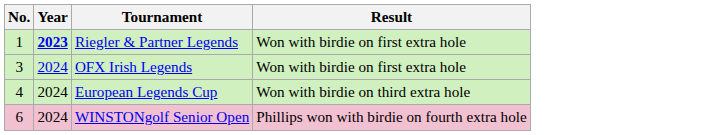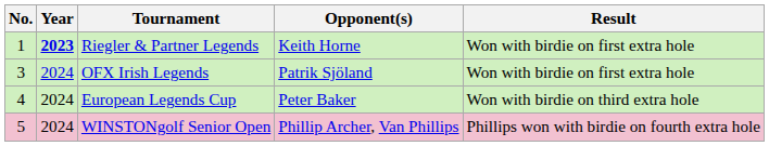 <table class="wikitable" style="font-size:95%;">
 <tr>
 <th>No.</th>
 <th>Year</th>
 <th>Tournament</th>
+<th>Opponent(s)</th>
 <th>Result</th>
 </tr>
 <tr style="background:#D0F0C0;">
 <td align=center>1</td>
 <td><strong><a href='#'>2023</a></strong></td>
 <td><a href='#'>Riegler & Partner Legends</a></td>
+<td> <a href='#'>Keith Horne</a></td>
 <td>Won with birdie on first extra hole</td>
 </tr>
 <tr style="background:#D0F0C0;">
 <td align=center>3</td>
 <td><a href='#'>2024</a></td>
 <td><a href='#'>OFX Irish Legends</a></td>
+<td> <a href='#'>Patrik Sjöland</a></td>
 <td>Won with birdie on first extra hole</td>
 </tr>
 <tr style="background:#D0F0C0;">
 <td align=center>4</td>
 <td>2024</td>
 <td><a href='#'>European Legends Cup</a></td>
+<td> <a href='#'>Peter Baker</a></td>
 <td>Won with birdie on third extra hole</td>
 </tr>
 <tr style="background:#F2C1D1;">
-<td align=center>6</td>
+<td align=center>5</td>
 <td>2024</td>
 <td><a href='#'>WINSTONgolf Senior Open</a></td>
+<td> <a href='#'>Phillip Archer</a>,  <a href='#'>Van Phillips</a></td>
 <td>Phillips won with birdie on fourth extra hole</td>
 </tr>
 </table>
